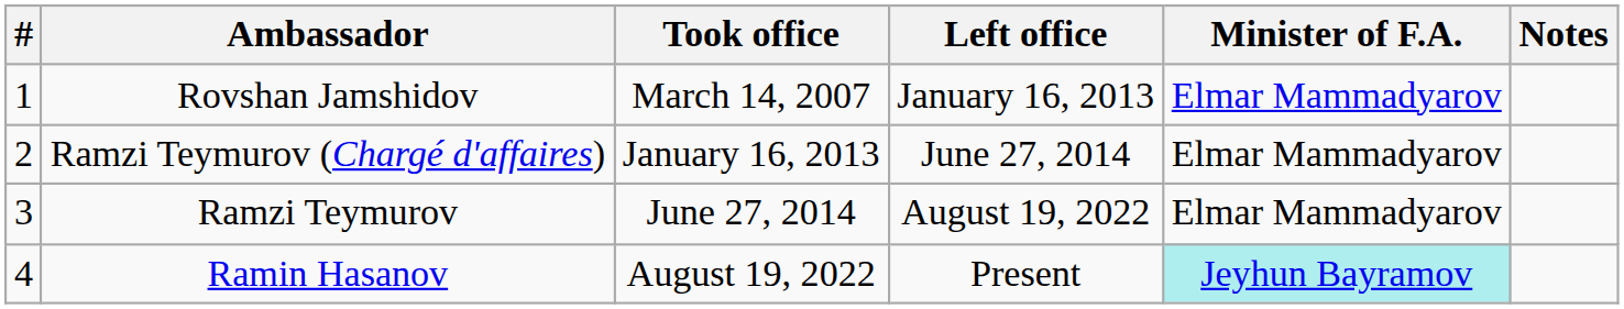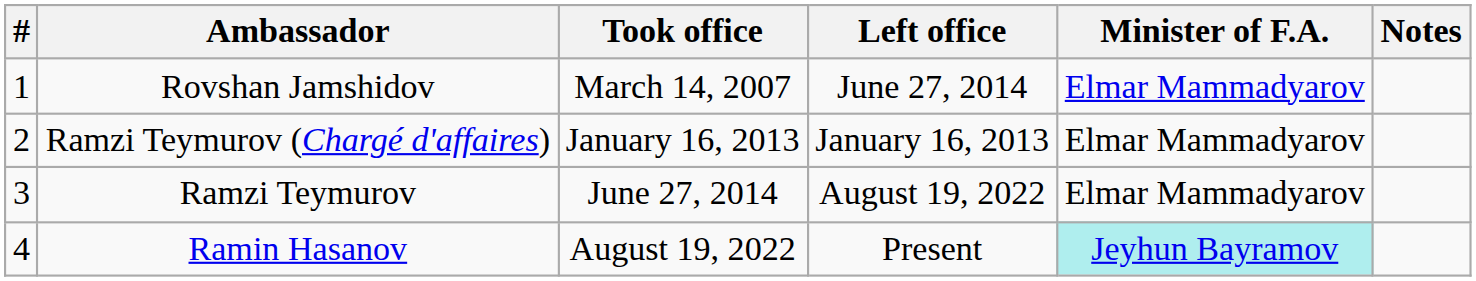 <table class="wikitable" style="text-align:center">
 <tr>
 <th>#</th>
 <th>Ambassador</th>
 <th>Took office</th>
 <th>Left office</th>
 <th>Minister of F.A.</th>
 <th>Notes</th>
 </tr>
 <tr>
 <td>1</td>
 <td>Rovshan Jamshidov</td>
 <td>March 14, 2007</td>
-<td>January 16, 2013</td>
+<td>June 27, 2014</td>
 <td><a href='#'>Elmar Mammadyarov</a></td>
 <td></td>
 </tr>
 <tr>
 <td>2</td>
 <td>Ramzi Teymurov (<em><a href='#'>Chargé d'affaires</a></em>)</td>
 <td>January 16, 2013</td>
-<td>June 27, 2014</td>
+<td>January 16, 2013</td>
 <td>Elmar Mammadyarov</td>
 <td></td>
 </tr>
 <tr>
 <td>3</td>
 <td>Ramzi Teymurov</td>
 <td>June 27, 2014</td>
 <td>August 19, 2022</td>
 <td>Elmar Mammadyarov</td>
 <td></td>
 </tr>
 <tr>
 <td>4</td>
 <td><a href='#'>Ramin Hasanov</a></td>
 <td>August 19, 2022</td>
 <td>Present</td>
 <td style="background: paleturquoise;"><a href='#'>Jeyhun Bayramov</a></td>
 <td></td>
 </tr>
 </table>
